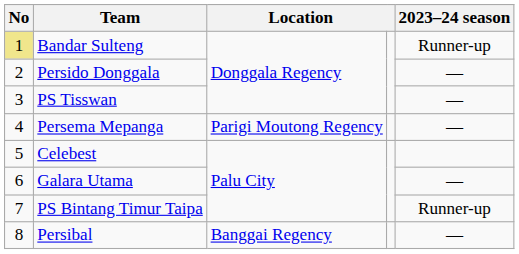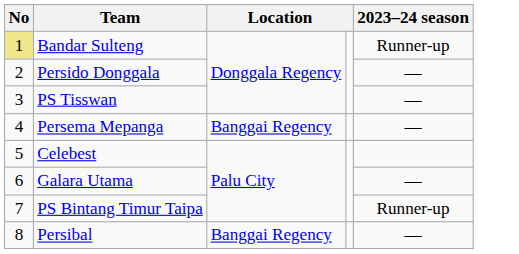 <table class="wikitable sortable" style="font-size:100%;">
 <tr>
 <th>No</th>
 <th>Team</th>
 <th colspan="2">Location</th>
 <th>2023–24 season</th>
 </tr>
 <tr>
 <td align="center" style="background: khaki;">1</td>
 <td><a href='#'>Bandar Sulteng</a></td>
 <td rowspan="3"><a href='#'>Donggala Regency</a></td>
 <td rowspan="3"></td>
 <td align="center">Runner-up</td>
 </tr>
 <tr>
 <td align="center">2</td>
 <td><a href='#'>Persido Donggala</a></td>
 <td align="center">—</td>
 </tr>
 <tr>
 <td align="center">3</td>
 <td><a href='#'>PS Tisswan</a></td>
 <td align="center">—</td>
 </tr>
 <tr>
 <td align="center">4</td>
 <td><a href='#'>Persema Mepanga</a></td>
-<td><a href='#'>Parigi Moutong Regency</a></td>
+<td><a href='#'>Banggai Regency</a></td>
 <td></td>
 <td align="center">—</td>
 </tr>
 <tr>
 <td align="center">5</td>
 <td><a href='#'>Celebest</a></td>
 <td rowspan="3"><a href='#'>Palu City</a></td>
 <td rowspan="3"></td>
 <td align="center"></td>
 </tr>
 <tr>
 <td align="center">6</td>
 <td><a href='#'>Galara Utama</a></td>
 <td align="center">—</td>
 </tr>
 <tr>
 <td align="center">7</td>
 <td><a href='#'>PS Bintang Timur Taipa</a></td>
 <td align="center">Runner-up</td>
 </tr>
 <tr>
 <td align="center">8</td>
 <td><a href='#'>Persibal</a></td>
 <td><a href='#'>Banggai Regency</a></td>
 <td></td>
 <td align="center">—</td>
 </tr>
 </table>
